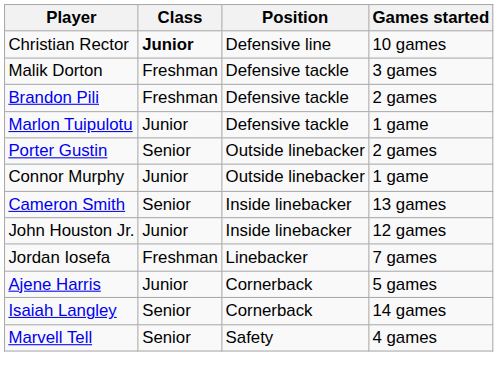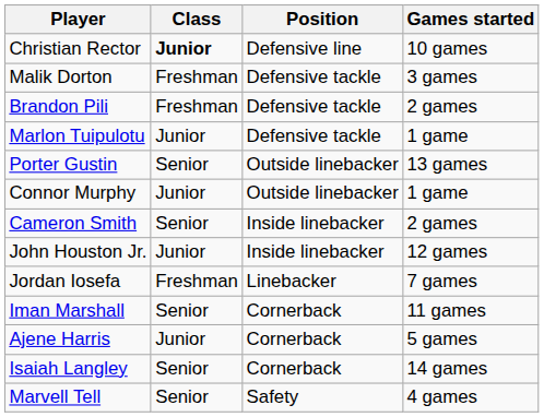 <table class="wikitable" border="1">
 <tr ;>
 <th>Player</th>
 <th>Class</th>
 <th>Position</th>
 <th>Games started</th>
 </tr>
 <tr>
 <td>Christian Rector</td>
 <td><strong>Junior </strong></td>
 <td>Defensive line</td>
 <td>10 games</td>
 </tr>
 <tr>
 <td>Malik Dorton</td>
 <td>Freshman </td>
 <td>Defensive tackle</td>
 <td>3 games</td>
 </tr>
 <tr>
 <td><a href='#'>Brandon Pili</a></td>
 <td>Freshman </td>
 <td>Defensive tackle</td>
 <td>2 games</td>
 </tr>
 <tr>
 <td><a href='#'>Marlon Tuipulotu</a></td>
 <td>Junior</td>
 <td>Defensive tackle</td>
 <td>1 game</td>
 </tr>
 <tr>
 <td><a href='#'>Porter Gustin</a></td>
 <td>Senior</td>
 <td>Outside linebacker</td>
-<td>2 games</td>
+<td>13 games</td>
 </tr>
 <tr>
 <td>Connor Murphy</td>
 <td>Junior</td>
 <td>Outside linebacker</td>
 <td>1 game</td>
 </tr>
 <tr>
 <td><a href='#'>Cameron Smith</a></td>
 <td>Senior</td>
 <td>Inside linebacker</td>
-<td>13 games</td>
+<td>2 games</td>
 </tr>
 <tr>
 <td>John Houston Jr.</td>
 <td>Junior </td>
 <td>Inside linebacker</td>
 <td>12 games</td>
 </tr>
 <tr>
 <td>Jordan Iosefa</td>
 <td>Freshman </td>
 <td>Linebacker</td>
 <td>7 games</td>
+</tr>
+<tr>
+<td><a href='#'>Iman Marshall</a></td>
+<td>Senior</td>
+<td>Cornerback</td>
+<td>11 games</td>
 </tr>
 <tr>
 <td><a href='#'>Ajene Harris</a></td>
 <td>Junior</td>
 <td>Cornerback</td>
 <td>5 games</td>
 </tr>
 <tr>
 <td><a href='#'>Isaiah Langley</a></td>
 <td>Senior</td>
 <td>Cornerback</td>
 <td>14 games</td>
 </tr>
 <tr>
 <td><a href='#'>Marvell Tell</a></td>
 <td>Senior</td>
 <td>Safety</td>
 <td>4 games</td>
 </tr>
 </table>
